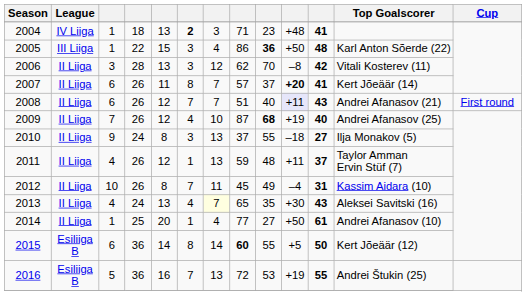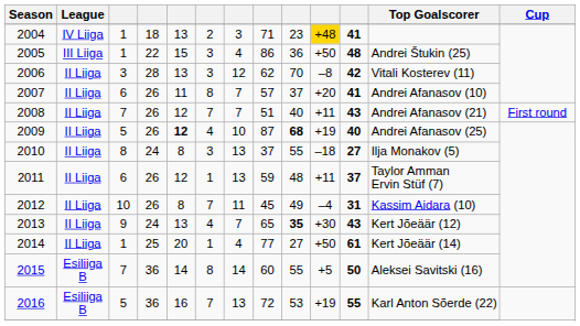 <table class="wikitable collapsible">
 <tr>
 <th width=60px>Season</th>
 <th width=60px>League</th>
 <th width=30px></th>
 <th width=30px></th>
 <th width=30px></th>
 <th width=30px></th>
 <th width=30px></th>
 <th width=30px></th>
 <th width=30px></th>
 <th width=30px></th>
 <th width=30px></th>
 <th>Top Goalscorer</th>
 <th width=90px><a href='#'>Cup</a></th>
 </tr>
 <tr align=center>
 </tr>
 <tr align=center>
 <td>2004</td>
 <td><a href='#'>IV Liiga</a></td>
 <td>1</td>
 <td>18</td>
 <td>13</td>
-<td><strong>2</strong></td>
+<td>2</td>
 <td>3</td>
 <td>71</td>
 <td>23</td>
-<td>+48</td>
+<td style="background: gold;">+48</td>
 <td><strong>41</strong></td>
 <td></td>
 <td rowspan="4"></td>
 </tr>
 <tr align=center>
 <td>2005</td>
 <td><a href='#'>III Liiga</a></td>
 <td>1</td>
 <td>22</td>
 <td>15</td>
 <td>3</td>
 <td>4</td>
 <td>86</td>
-<td><strong>36</strong></td>
+<td>36</td>
 <td>+50</td>
 <td><strong>48</strong></td>
-<td align=left> Karl Anton Sõerde (22)</td>
+<td align=left> Andrei Štukin (25)</td>
 </tr>
 <tr align=center>
 <td>2006</td>
 <td><a href='#'>II Liiga</a></td>
 <td>3</td>
 <td>28</td>
 <td>13</td>
 <td>3</td>
 <td>12</td>
 <td>62</td>
 <td>70</td>
 <td>–8</td>
 <td><strong>42</strong></td>
 <td align=left> Vitali Kosterev (11)</td>
 </tr>
 <tr align=center>
 <td>2007</td>
 <td><a href='#'>II Liiga</a></td>
 <td>6</td>
 <td>26</td>
 <td>11</td>
 <td>8</td>
 <td>7</td>
 <td>57</td>
 <td>37</td>
-<td><strong>+20</strong></td>
+<td>+20</td>
 <td><strong>41</strong></td>
-<td align=left> Kert Jõeäär (14)</td>
+<td align=left> Andrei Afanasov (10)</td>
 </tr>
 <tr align=center>
 <td>2008</td>
 <td><a href='#'>II Liiga</a></td>
-<td>6</td>
+<td>7</td>
 <td>26</td>
 <td>12</td>
 <td>7</td>
 <td>7</td>
 <td>51</td>
 <td>40</td>
-<td style="background: lavender;">+11</td>
+<td>+11</td>
 <td><strong>43</strong></td>
 <td align=left> Andrei Afanasov (21)</td>
 <td><a href='#'>First round</a></td>
 </tr>
 <tr align=center>
 <td>2009</td>
 <td><a href='#'>II Liiga</a></td>
-<td>7</td>
+<td>5</td>
 <td>26</td>
-<td>12</td>
+<td><strong>12</strong></td>
 <td>4</td>
 <td>10</td>
 <td>87</td>
 <td><strong>68</strong></td>
 <td>+19</td>
 <td><strong>40</strong></td>
 <td align=left> Andrei Afanasov (25)</td>
 <td rowspan="7"></td>
 </tr>
 <tr align=center>
 <td>2010</td>
 <td><a href='#'>II Liiga</a></td>
-<td>9</td>
+<td>8</td>
 <td>24</td>
 <td>8</td>
 <td>3</td>
 <td>13</td>
 <td>37</td>
 <td>55</td>
 <td>–18</td>
 <td><strong>27</strong></td>
 <td align=left> Ilja Monakov (5)</td>
 </tr>
 <tr align=center>
 <td>2011</td>
 <td><a href='#'>II Liiga</a></td>
-<td>4</td>
+<td>6</td>
 <td>26</td>
 <td>12</td>
 <td>1</td>
 <td>13</td>
 <td>59</td>
 <td>48</td>
 <td>+11</td>
 <td><strong>37</strong></td>
 <td align=left> Taylor Amman<br> Ervin Stüf (7)</td>
 </tr>
 <tr align=center>
 <td>2012</td>
 <td><a href='#'>II Liiga</a></td>
 <td>10</td>
 <td>26</td>
 <td>8</td>
 <td>7</td>
 <td>11</td>
 <td>45</td>
 <td>49</td>
 <td>–4</td>
 <td><strong>31</strong></td>
 <td align=left> <a href='#'>Kassim Aidara</a> (10)</td>
 </tr>
 <tr align=center>
 <td>2013</td>
 <td><a href='#'>II Liiga</a></td>
-<td>4</td>
+<td>9</td>
 <td>24</td>
 <td>13</td>
 <td>4</td>
-<td style="background: lightyellow;">7</td>
+<td>7</td>
 <td>65</td>
-<td>35</td>
+<td><strong>35</strong></td>
 <td>+30</td>
 <td><strong>43</strong></td>
-<td align=left> Aleksei Savitski (16)</td>
+<td align=left> Kert Jõeäär (12)</td>
 </tr>
 <tr align=center>
 <td>2014</td>
 <td><a href='#'>II Liiga</a></td>
 <td>1</td>
 <td>25</td>
 <td>20</td>
 <td>1</td>
 <td>4</td>
 <td>77</td>
 <td>27</td>
 <td>+50</td>
 <td><strong>61</strong></td>
-<td align=left> Andrei Afanasov (10)</td>
+<td align=left> Kert Jõeäär (14)</td>
 </tr>
 <tr align=center>
 <td><a href='#'>2015</a></td>
 <td><a href='#'>Esiliiga B</a></td>
-<td>6</td>
+<td>7</td>
 <td>36</td>
 <td>14</td>
 <td>8</td>
 <td>14</td>
-<td><strong>60</strong></td>
+<td>60</td>
 <td>55</td>
 <td>+5</td>
 <td><strong>50</strong></td>
-<td align=left> Kert Jõeäär (12)</td>
+<td align=left> Aleksei Savitski (16)</td>
 </tr>
 <tr align=center>
 <td><a href='#'>2016</a></td>
 <td><a href='#'>Esiliiga B</a></td>
 <td>5</td>
 <td>36</td>
 <td>16</td>
 <td>7</td>
 <td>13</td>
 <td>72</td>
 <td>53</td>
 <td>+19</td>
 <td><strong>55</strong></td>
-<td align=left> Andrei Štukin (25)</td>
+<td align=left> Karl Anton Sõerde (22)</td>
 </tr>
 <tr align=center>
 </tr>
 </table>
